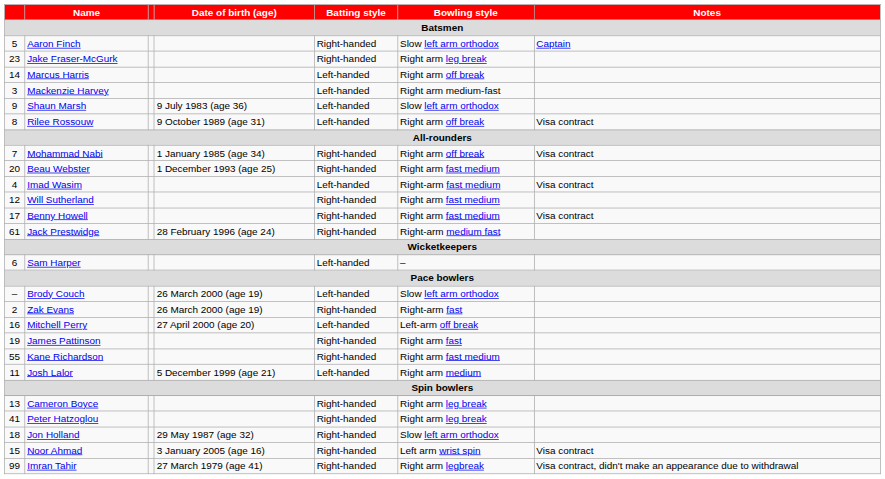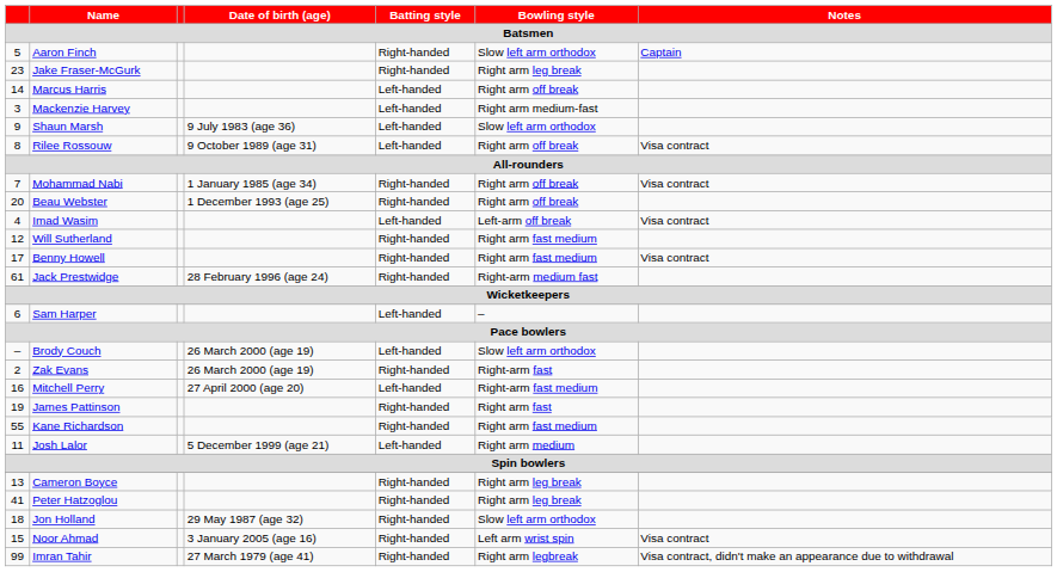 <table class="wikitable"  style="font-size:85%; width:95%;">
 <tr>
 <th style="background:red; color:white" align=center></th>
 <th style="background:red; color:white" align=right>Name</th>
 <th style="background:red; color:white" align=right></th>
 <th style="background:red; color:white" align=right>Date of birth (age)</th>
 <th style="background:red; color:white" align=right>Batting style</th>
 <th style="background:red; color:white" align=right>Bowling style</th>
 <th style="background:red; color:white" align=right>Notes</th>
 </tr>
 <tr>
 <th colspan="7" style="background: #DCDCDC" align=center>Batsmen</th>
 </tr>
 <tr>
 <td style="text-align:center">5</td>
 <td><a href='#'>Aaron Finch</a></td>
 <td></td>
 <td></td>
 <td>Right-handed</td>
 <td>Slow <a href='#'>left arm orthodox</a></td>
 <td><a href='#'>Captain</a></td>
 </tr>
 <tr>
 <td style="text-align:center">23</td>
 <td><a href='#'>Jake Fraser-McGurk</a></td>
 <td></td>
 <td></td>
 <td>Right-handed</td>
 <td>Right arm <a href='#'>leg break</a></td>
 <td></td>
 </tr>
 <tr>
 <td style="text-align:center">14</td>
 <td><a href='#'>Marcus Harris</a></td>
 <td></td>
 <td></td>
 <td>Left-handed</td>
 <td>Right arm <a href='#'>off break</a></td>
 <td></td>
 </tr>
 <tr>
 <td style="text-align:center">3</td>
 <td><a href='#'>Mackenzie Harvey</a></td>
 <td></td>
 <td></td>
 <td>Left-handed</td>
 <td>Right arm medium-fast</td>
 <td></td>
 </tr>
 <tr>
 <td style="text-align:center">9</td>
 <td><a href='#'>Shaun Marsh</a></td>
 <td></td>
 <td>9 July 1983 (age 36)</td>
 <td>Left-handed</td>
 <td>Slow <a href='#'>left arm orthodox</a></td>
 <td></td>
 </tr>
 <tr>
 <td style="text-align:center">8</td>
 <td><a href='#'>Rilee Rossouw</a></td>
 <td></td>
 <td>9 October 1989 (age 31)</td>
 <td>Left-handed</td>
 <td>Right arm <a href='#'>off break</a></td>
 <td>Visa contract</td>
 </tr>
 <tr>
 <th colspan="7" style="background: #DCDCDC" align=centre>All-rounders</th>
 </tr>
 <tr>
 <td style="text-align:center">7</td>
 <td><a href='#'>Mohammad Nabi</a></td>
 <td></td>
 <td>1 January 1985 (age 34)</td>
 <td>Right-handed</td>
 <td>Right arm <a href='#'>off break</a></td>
 <td>Visa contract</td>
 </tr>
 <tr>
 <td style="text-align:center">20</td>
 <td><a href='#'>Beau Webster</a></td>
 <td></td>
 <td>1 December 1993 (age 25)</td>
 <td>Right-handed</td>
-<td>Right arm <a href='#'>fast medium</a></td>
+<td>Right arm <a href='#'>off break</a></td>
 <td></td>
 </tr>
 <tr>
 <td style="text-align:center">4</td>
 <td><a href='#'>Imad Wasim</a></td>
 <td></td>
 <td></td>
 <td>Left-handed</td>
-<td>Right-arm <a href='#'>fast medium</a></td>
+<td>Left-arm <a href='#'>off break</a></td>
 <td>Visa contract</td>
 </tr>
 <tr>
 <td style="text-align:center">12</td>
 <td><a href='#'>Will Sutherland</a></td>
 <td></td>
 <td></td>
 <td>Right-handed</td>
 <td>Right arm <a href='#'>fast medium</a></td>
 <td></td>
 </tr>
 <tr>
 <td style="text-align:center">17</td>
 <td><a href='#'>Benny Howell</a></td>
 <td></td>
 <td></td>
 <td>Right-handed</td>
 <td>Right arm <a href='#'>fast medium</a></td>
 <td>Visa contract</td>
 </tr>
 <tr>
 <td style="text-align:center">61</td>
 <td><a href='#'>Jack Prestwidge</a></td>
 <td></td>
 <td>28 February 1996 (age 24)</td>
 <td>Right-handed</td>
 <td>Right-arm <a href='#'>medium fast</a></td>
 <td></td>
 </tr>
 <tr>
 <th colspan="7" style="background: #DCDCDC" align=centre>Wicketkeepers</th>
 </tr>
 <tr>
 <td style="text-align:center">6</td>
 <td><a href='#'>Sam Harper</a></td>
 <td></td>
 <td></td>
 <td>Left-handed</td>
 <td>–</td>
 <td></td>
 </tr>
 <tr>
 <th colspan="7" style="background: #DCDCDC" align=centre>Pace bowlers</th>
 </tr>
 <tr>
 <td style="text-align:center">–</td>
 <td><a href='#'>Brody Couch</a></td>
 <td></td>
 <td>26 March 2000 (age 19)</td>
 <td>Left-handed</td>
 <td>Slow <a href='#'>left arm orthodox</a></td>
 <td></td>
 </tr>
 <tr>
 <td style="text-align:center">2</td>
 <td><a href='#'>Zak Evans</a></td>
 <td></td>
 <td>26 March 2000 (age 19)</td>
 <td>Right-handed</td>
 <td>Right-arm <a href='#'>fast</a></td>
 <td></td>
 </tr>
 <tr>
 <td style="text-align:center">16</td>
 <td><a href='#'>Mitchell Perry</a></td>
 <td></td>
 <td>27 April 2000 (age 20)</td>
 <td>Left-handed</td>
-<td>Left-arm <a href='#'>off break</a></td>
+<td>Right-arm <a href='#'>fast medium</a></td>
 <td></td>
 </tr>
 <tr>
 <td style="text-align:center">19</td>
 <td><a href='#'>James Pattinson</a></td>
 <td></td>
 <td></td>
 <td>Right-handed</td>
 <td>Right arm <a href='#'>fast</a></td>
 <td></td>
 </tr>
 <tr>
 <td style="text-align:center">55</td>
 <td><a href='#'>Kane Richardson</a></td>
 <td></td>
 <td></td>
 <td>Right-handed</td>
 <td>Right arm <a href='#'>fast medium</a></td>
 <td></td>
 </tr>
 <tr>
 <td style="text-align:center">11</td>
 <td><a href='#'>Josh Lalor</a></td>
 <td></td>
 <td>5 December 1999 (age 21)</td>
 <td>Left-handed</td>
 <td>Right arm <a href='#'>medium</a></td>
 <td></td>
 </tr>
 <tr>
 <th colspan="7" style="background: #DCDCDC" align=centre>Spin bowlers</th>
 </tr>
 <tr>
 </tr>
 <tr>
 <td style="text-align:center">13</td>
 <td><a href='#'>Cameron Boyce</a></td>
 <td></td>
 <td></td>
 <td>Right-handed</td>
 <td>Right arm <a href='#'>leg break</a></td>
 <td></td>
 </tr>
 <tr>
 <td style="text-align:center">41</td>
 <td><a href='#'>Peter Hatzoglou</a></td>
 <td></td>
 <td></td>
 <td>Right-handed</td>
 <td>Right arm <a href='#'>leg break</a></td>
 <td></td>
 </tr>
 <tr>
 <td style="text-align:center">18</td>
 <td><a href='#'>Jon Holland</a></td>
 <td></td>
 <td>29 May 1987 (age 32)</td>
 <td>Right-handed</td>
 <td>Slow <a href='#'>left arm orthodox</a></td>
 <td></td>
 </tr>
 <tr>
 <td style="text-align:center">15</td>
 <td><a href='#'>Noor Ahmad</a></td>
 <td></td>
 <td>3 January 2005 (age 16)</td>
 <td>Right-handed</td>
 <td>Left arm <a href='#'>wrist spin</a></td>
 <td>Visa contract</td>
 </tr>
 <tr>
 <td style="text-align:center">99</td>
 <td><a href='#'>Imran Tahir</a></td>
 <td></td>
 <td>27 March 1979 (age 41)</td>
 <td>Right-handed</td>
 <td>Right arm <a href='#'>legbreak</a></td>
 <td>Visa contract, didn't make an appearance due to withdrawal</td>
 </tr>
 </table>
